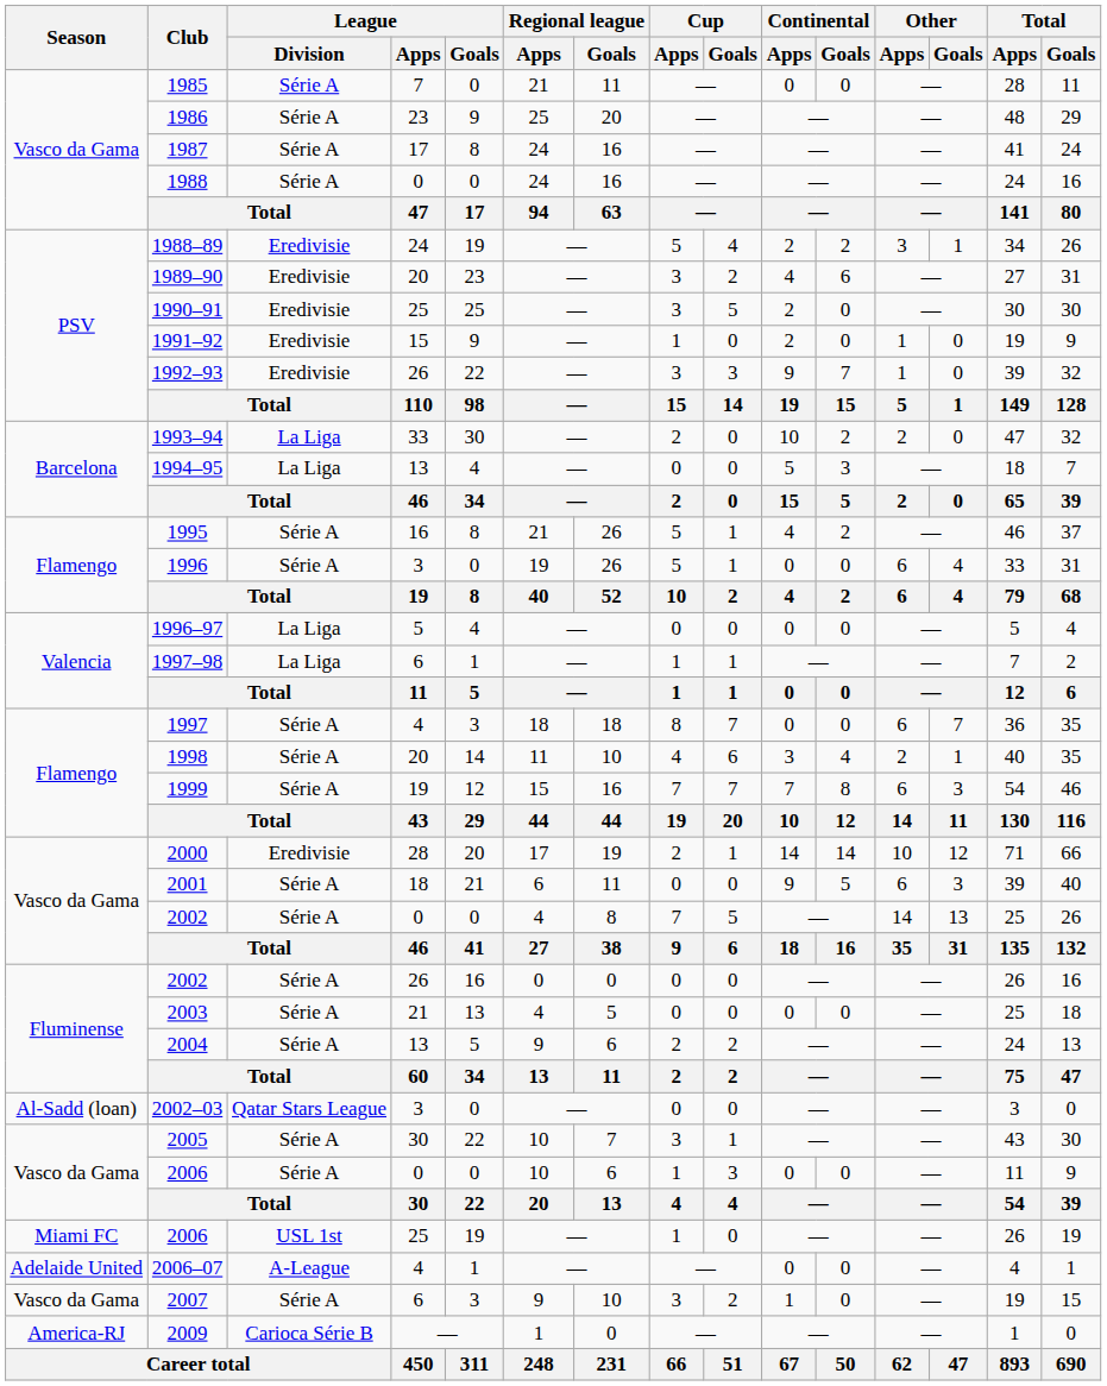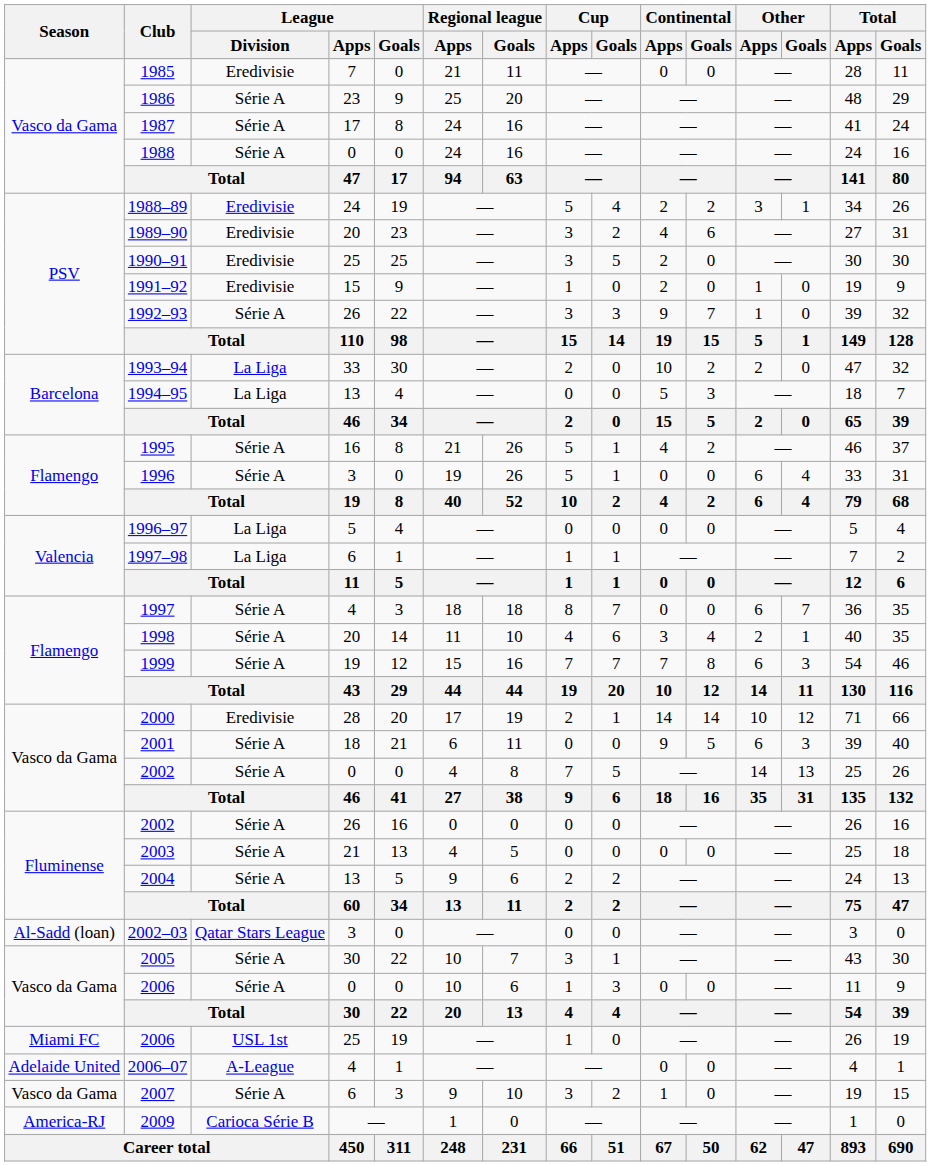 <table class="wikitable" style="text-align:center">
 <tr>
 <th rowspan="2">Season</th>
 <th rowspan="2">Club</th>
 <th colspan="3">League</th>
 <th colspan="2">Regional league</th>
 <th colspan="2">Cup</th>
 <th colspan="2">Continental</th>
 <th colspan="2">Other</th>
 <th colspan="2">Total</th>
 </tr>
 <tr>
 <th>Division</th>
 <th>Apps</th>
 <th>Goals</th>
 <th>Apps</th>
 <th>Goals</th>
 <th>Apps</th>
 <th>Goals</th>
 <th>Apps</th>
 <th>Goals</th>
 <th>Apps</th>
 <th>Goals</th>
 <th>Apps</th>
 <th>Goals</th>
 </tr>
 <tr>
 <td rowspan="5"><a href='#'>Vasco da Gama</a></td>
 <td><a href='#'>1985</a></td>
-<td><a href='#'>Série A</a></td>
+<td>Eredivisie</td>
 <td>7</td>
 <td>0</td>
 <td>21</td>
 <td>11</td>
 <td colspan="2">—</td>
 <td>0</td>
 <td>0</td>
 <td colspan="2">—</td>
 <td>28</td>
 <td>11</td>
 </tr>
 <tr>
 <td><a href='#'>1986</a></td>
 <td>Série A</td>
 <td>23</td>
 <td>9</td>
 <td>25</td>
 <td>20</td>
 <td colspan="2">—</td>
 <td colspan="2">—</td>
 <td colspan="2">—</td>
 <td>48</td>
 <td>29</td>
 </tr>
 <tr>
 <td><a href='#'>1987</a></td>
 <td>Série A</td>
 <td>17</td>
 <td>8</td>
 <td>24</td>
 <td>16</td>
 <td colspan="2">—</td>
 <td colspan="2">—</td>
 <td colspan="2">—</td>
 <td>41</td>
 <td>24</td>
 </tr>
 <tr>
 <td><a href='#'>1988</a></td>
 <td>Série A</td>
 <td>0</td>
 <td>0</td>
 <td>24</td>
 <td>16</td>
 <td colspan="2">—</td>
 <td colspan="2">—</td>
 <td colspan="2">—</td>
 <td>24</td>
 <td>16</td>
 </tr>
 <tr>
 <th colspan="2">Total</th>
 <th>47</th>
 <th>17</th>
 <th>94</th>
 <th>63</th>
 <th colspan="2">—</th>
 <th colspan="2">—</th>
 <th colspan="2">—</th>
 <th>141</th>
 <th>80</th>
 </tr>
 <tr>
 <td rowspan="6"><a href='#'>PSV</a></td>
 <td><a href='#'>1988–89</a></td>
 <td><a href='#'>Eredivisie</a></td>
 <td>24</td>
 <td>19</td>
 <td colspan="2">—</td>
 <td>5</td>
 <td>4</td>
 <td>2</td>
 <td>2</td>
 <td>3</td>
 <td>1</td>
 <td>34</td>
 <td>26</td>
 </tr>
 <tr>
 <td><a href='#'>1989–90</a></td>
 <td>Eredivisie</td>
 <td>20</td>
 <td>23</td>
 <td colspan="2">—</td>
 <td>3</td>
 <td>2</td>
 <td>4</td>
 <td>6</td>
 <td colspan="2">—</td>
 <td>27</td>
 <td>31</td>
 </tr>
 <tr>
 <td><a href='#'>1990–91</a></td>
 <td>Eredivisie</td>
 <td>25</td>
 <td>25</td>
 <td colspan="2">—</td>
 <td>3</td>
 <td>5</td>
 <td>2</td>
 <td>0</td>
 <td colspan="2">—</td>
 <td>30</td>
 <td>30</td>
 </tr>
 <tr>
 <td><a href='#'>1991–92</a></td>
 <td>Eredivisie</td>
 <td>15</td>
 <td>9</td>
 <td colspan="2">—</td>
 <td>1</td>
 <td>0</td>
 <td>2</td>
 <td>0</td>
 <td>1</td>
 <td>0</td>
 <td>19</td>
 <td>9</td>
 </tr>
 <tr>
 <td><a href='#'>1992–93</a></td>
-<td>Eredivisie</td>
+<td>Série A</td>
 <td>26</td>
 <td>22</td>
 <td colspan="2">—</td>
 <td>3</td>
 <td>3</td>
 <td>9</td>
 <td>7</td>
 <td>1</td>
 <td>0</td>
 <td>39</td>
 <td>32</td>
 </tr>
 <tr>
 <th colspan="2">Total</th>
 <th>110</th>
 <th>98</th>
 <th colspan="2">—</th>
 <th>15</th>
 <th>14</th>
 <th>19</th>
 <th>15</th>
 <th>5</th>
 <th>1</th>
 <th>149</th>
 <th>128</th>
 </tr>
 <tr>
 <td rowspan="3"><a href='#'>Barcelona</a></td>
 <td><a href='#'>1993–94</a></td>
 <td><a href='#'>La Liga</a></td>
 <td>33</td>
 <td>30</td>
 <td colspan="2">—</td>
 <td>2</td>
 <td>0</td>
 <td>10</td>
 <td>2</td>
 <td>2</td>
 <td>0</td>
 <td>47</td>
 <td>32</td>
 </tr>
 <tr>
 <td><a href='#'>1994–95</a></td>
 <td>La Liga</td>
 <td>13</td>
 <td>4</td>
 <td colspan="2">—</td>
 <td>0</td>
 <td>0</td>
 <td>5</td>
 <td>3</td>
 <td colspan="2">—</td>
 <td>18</td>
 <td>7</td>
 </tr>
 <tr>
 <th colspan="2">Total</th>
 <th>46</th>
 <th>34</th>
 <th colspan="2">—</th>
 <th>2</th>
 <th>0</th>
 <th>15</th>
 <th>5</th>
 <th>2</th>
 <th>0</th>
 <th>65</th>
 <th>39</th>
 </tr>
 <tr>
 <td rowspan="3"><a href='#'>Flamengo</a></td>
 <td><a href='#'>1995</a></td>
 <td>Série A</td>
 <td>16</td>
 <td>8</td>
 <td>21</td>
 <td>26</td>
 <td>5</td>
 <td>1</td>
 <td>4</td>
 <td>2</td>
 <td colspan="2">—</td>
 <td>46</td>
 <td>37</td>
 </tr>
 <tr>
 <td><a href='#'>1996</a></td>
 <td>Série A</td>
 <td>3</td>
 <td>0</td>
 <td>19</td>
 <td>26</td>
 <td>5</td>
 <td>1</td>
 <td>0</td>
 <td>0</td>
 <td>6</td>
 <td>4</td>
 <td>33</td>
 <td>31</td>
 </tr>
 <tr>
 <th colspan="2">Total</th>
 <th>19</th>
 <th>8</th>
 <th>40</th>
 <th>52</th>
 <th>10</th>
 <th>2</th>
 <th>4</th>
 <th>2</th>
 <th>6</th>
 <th>4</th>
 <th>79</th>
 <th>68</th>
 </tr>
 <tr>
 <td rowspan="3"><a href='#'>Valencia</a></td>
 <td><a href='#'>1996–97</a></td>
 <td>La Liga</td>
 <td>5</td>
 <td>4</td>
 <td colspan="2">—</td>
 <td>0</td>
 <td>0</td>
 <td>0</td>
 <td>0</td>
 <td colspan="2">—</td>
 <td>5</td>
 <td>4</td>
 </tr>
 <tr>
 <td><a href='#'>1997–98</a></td>
 <td>La Liga</td>
 <td>6</td>
 <td>1</td>
 <td colspan="2">—</td>
 <td>1</td>
 <td>1</td>
 <td colspan="2">—</td>
 <td colspan="2">—</td>
 <td>7</td>
 <td>2</td>
 </tr>
 <tr>
 <th colspan="2">Total</th>
 <th>11</th>
 <th>5</th>
 <th colspan="2">—</th>
 <th>1</th>
 <th>1</th>
 <th>0</th>
 <th>0</th>
 <th colspan="2">—</th>
 <th>12</th>
 <th>6</th>
 </tr>
 <tr>
 <td rowspan="4"><a href='#'>Flamengo</a></td>
 <td><a href='#'>1997</a></td>
 <td>Série A</td>
 <td>4</td>
 <td>3</td>
 <td>18</td>
 <td>18</td>
 <td>8</td>
 <td>7</td>
 <td>0</td>
 <td>0</td>
 <td>6</td>
 <td>7</td>
 <td>36</td>
 <td>35</td>
 </tr>
 <tr>
 <td><a href='#'>1998</a></td>
 <td>Série A</td>
 <td>20</td>
 <td>14</td>
 <td>11</td>
 <td>10</td>
 <td>4</td>
 <td>6</td>
 <td>3</td>
 <td>4</td>
 <td>2</td>
 <td>1</td>
 <td>40</td>
 <td>35</td>
 </tr>
 <tr>
 <td><a href='#'>1999</a></td>
 <td>Série A</td>
 <td>19</td>
 <td>12</td>
 <td>15</td>
 <td>16</td>
 <td>7</td>
 <td>7</td>
 <td>7</td>
 <td>8</td>
 <td>6</td>
 <td>3</td>
 <td>54</td>
 <td>46</td>
 </tr>
 <tr>
 <th colspan="2">Total</th>
 <th>43</th>
 <th>29</th>
 <th>44</th>
 <th>44</th>
 <th>19</th>
 <th>20</th>
 <th>10</th>
 <th>12</th>
 <th>14</th>
 <th>11</th>
 <th>130</th>
 <th>116</th>
 </tr>
 <tr>
 <td rowspan="4">Vasco da Gama</td>
 <td><a href='#'>2000</a></td>
 <td>Eredivisie</td>
 <td>28</td>
 <td>20</td>
 <td>17</td>
 <td>19</td>
 <td>2</td>
 <td>1</td>
 <td>14</td>
 <td>14</td>
 <td>10</td>
 <td>12</td>
 <td>71</td>
 <td>66</td>
 </tr>
 <tr>
 <td><a href='#'>2001</a></td>
 <td>Série A</td>
 <td>18</td>
 <td>21</td>
 <td>6</td>
 <td>11</td>
 <td>0</td>
 <td>0</td>
 <td>9</td>
 <td>5</td>
 <td>6</td>
 <td>3</td>
 <td>39</td>
 <td>40</td>
 </tr>
 <tr>
 <td><a href='#'>2002</a></td>
 <td>Série A</td>
 <td>0</td>
 <td>0</td>
 <td>4</td>
 <td>8</td>
 <td>7</td>
 <td>5</td>
 <td colspan="2">—</td>
 <td>14</td>
 <td>13</td>
 <td>25</td>
 <td>26</td>
 </tr>
 <tr>
 <th colspan="2">Total</th>
 <th>46</th>
 <th>41</th>
 <th>27</th>
 <th>38</th>
 <th>9</th>
 <th>6</th>
 <th>18</th>
 <th>16</th>
 <th>35</th>
 <th>31</th>
 <th>135</th>
 <th>132</th>
 </tr>
 <tr>
 <td rowspan="4"><a href='#'>Fluminense</a></td>
 <td><a href='#'>2002</a></td>
 <td>Série A</td>
 <td>26</td>
 <td>16</td>
 <td>0</td>
 <td>0</td>
 <td>0</td>
 <td>0</td>
 <td colspan="2">—</td>
 <td colspan="2">—</td>
 <td>26</td>
 <td>16</td>
 </tr>
 <tr>
 <td><a href='#'>2003</a></td>
 <td>Série A</td>
 <td>21</td>
 <td>13</td>
 <td>4</td>
 <td>5</td>
 <td>0</td>
 <td>0</td>
 <td>0</td>
 <td>0</td>
 <td colspan="2">—</td>
 <td>25</td>
 <td>18</td>
 </tr>
 <tr>
 <td><a href='#'>2004</a></td>
 <td>Série A</td>
 <td>13</td>
 <td>5</td>
 <td>9</td>
 <td>6</td>
 <td>2</td>
 <td>2</td>
 <td colspan="2">—</td>
 <td colspan="2">—</td>
 <td>24</td>
 <td>13</td>
 </tr>
 <tr>
 <th colspan="2">Total</th>
 <th>60</th>
 <th>34</th>
 <th>13</th>
 <th>11</th>
 <th>2</th>
 <th>2</th>
 <th colspan="2">—</th>
 <th colspan="2">—</th>
 <th>75</th>
 <th>47</th>
 </tr>
 <tr>
 <td><a href='#'>Al-Sadd</a> (loan)</td>
 <td><a href='#'>2002–03</a></td>
 <td><a href='#'>Qatar Stars League</a></td>
 <td>3</td>
 <td>0</td>
 <td colspan="2">—</td>
 <td>0</td>
 <td>0</td>
 <td colspan="2">—</td>
 <td colspan="2">—</td>
 <td>3</td>
 <td>0</td>
 </tr>
 <tr>
 <td rowspan="3">Vasco da Gama</td>
 <td><a href='#'>2005</a></td>
 <td>Série A</td>
 <td>30</td>
 <td>22</td>
 <td>10</td>
 <td>7</td>
 <td>3</td>
 <td>1</td>
 <td colspan="2">—</td>
 <td colspan="2">—</td>
 <td>43</td>
 <td>30</td>
 </tr>
 <tr>
 <td><a href='#'>2006</a></td>
 <td>Série A</td>
 <td>0</td>
 <td>0</td>
 <td>10</td>
 <td>6</td>
 <td>1</td>
 <td>3</td>
 <td>0</td>
 <td>0</td>
 <td colspan="2">—</td>
 <td>11</td>
 <td>9</td>
 </tr>
 <tr>
 <th colspan="2">Total</th>
 <th>30</th>
 <th>22</th>
 <th>20</th>
 <th>13</th>
 <th>4</th>
 <th>4</th>
 <th colspan="2">—</th>
 <th colspan="2">—</th>
 <th>54</th>
 <th>39</th>
 </tr>
 <tr>
 <td><a href='#'>Miami FC</a></td>
 <td><a href='#'>2006</a></td>
 <td><a href='#'>USL 1st</a></td>
 <td>25</td>
 <td>19</td>
 <td colspan="2">—</td>
 <td>1</td>
 <td>0</td>
 <td colspan="2">—</td>
 <td colspan="2">—</td>
 <td>26</td>
 <td>19</td>
 </tr>
 <tr>
 <td><a href='#'>Adelaide United</a></td>
 <td><a href='#'>2006–07</a></td>
 <td><a href='#'>A-League</a></td>
 <td>4</td>
 <td>1</td>
 <td colspan="2">—</td>
 <td colspan="2">—</td>
 <td>0</td>
 <td>0</td>
 <td colspan="2">—</td>
 <td>4</td>
 <td>1</td>
 </tr>
 <tr>
 <td>Vasco da Gama</td>
 <td><a href='#'>2007</a></td>
 <td>Série A</td>
 <td>6</td>
 <td>3</td>
 <td>9</td>
 <td>10</td>
 <td>3</td>
 <td>2</td>
 <td>1</td>
 <td>0</td>
 <td colspan="2">—</td>
 <td>19</td>
 <td>15</td>
 </tr>
 <tr>
 <td><a href='#'>America-RJ</a></td>
 <td><a href='#'>2009</a></td>
 <td><a href='#'>Carioca Série B</a></td>
 <td colspan="2">—</td>
 <td>1</td>
 <td>0</td>
 <td colspan="2">—</td>
 <td colspan="2">—</td>
 <td colspan="2">—</td>
 <td>1</td>
 <td>0</td>
 </tr>
 <tr>
 <th colspan="3">Career total</th>
 <th>450</th>
 <th>311</th>
 <th>248</th>
 <th>231</th>
 <th>66</th>
 <th>51</th>
 <th>67</th>
 <th>50</th>
 <th>62</th>
 <th>47</th>
 <th>893</th>
 <th>690</th>
 </tr>
 </table>
